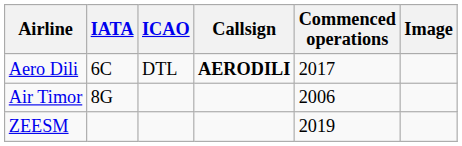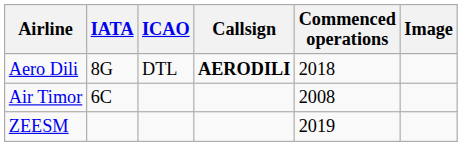 <table class="wikitable sortable">
 <tr valign="middle">
 <th>Airline</th>
 <th><a href='#'>IATA</a></th>
 <th><a href='#'>ICAO</a></th>
 <th>Callsign</th>
 <th>Commenced<br>operations</th>
 <th>Image</th>
 </tr>
 <tr>
 <td><a href='#'>Aero Dili</a></td>
-<td>6C</td>
+<td>8G</td>
 <td>DTL</td>
 <td><strong>AERODILI</strong></td>
-<td>2017</td>
+<td>2018</td>
 <td></td>
 </tr>
 <tr>
 <td><a href='#'>Air Timor</a></td>
-<td>8G</td>
+<td>6C</td>
 <td></td>
 <td></td>
-<td>2006</td>
+<td>2008</td>
 <td></td>
 </tr>
 <tr>
 <td><a href='#'>ZEESM</a></td>
 <td></td>
 <td></td>
 <td></td>
 <td>2019</td>
 <td></td>
 </tr>
 </table>
